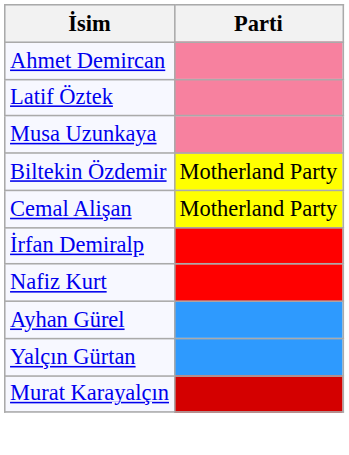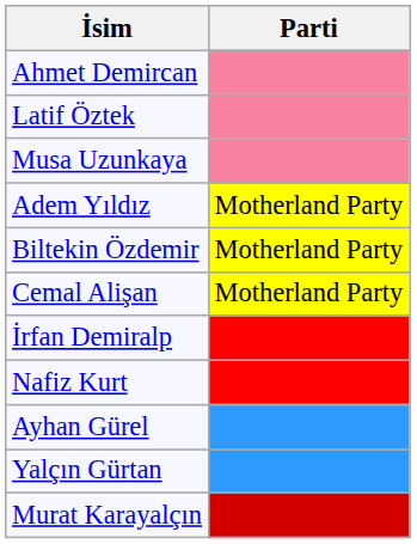 <table class="wikitable sortable" style="border:1px solid #8888aa; background-color:#f7f8ff; padding:0px; font-size:90%;">
 <tr>
 <th>İsim</th>
 <th>Parti</th>
 </tr>
 <tr>
 <td><a href='#'>Ahmet Demircan</a></td>
 <td style="background: #F7819F"></td>
 </tr>
 <tr>
 <td><a href='#'>Latif Öztek</a></td>
 <td style="background: #F7819F"></td>
 </tr>
 <tr>
 <td><a href='#'>Musa Uzunkaya</a></td>
 <td style="background: #F7819F"></td>
+</tr>
+<tr>
+<td><a href='#'>Adem Yıldız</a></td>
+<td style="background: #ffff00">Motherland Party</td>
 </tr>
 <tr>
 <td><a href='#'>Biltekin Özdemir</a></td>
 <td style="background: #ffff00">Motherland Party</td>
 </tr>
 <tr>
 <td><a href='#'>Cemal Alişan</a></td>
 <td style="background: #ffff00">Motherland Party</td>
 </tr>
 <tr>
 <td><a href='#'>İrfan Demiralp</a></td>
 <td style="background: #ff0000"></td>
 </tr>
 <tr>
 <td><a href='#'>Nafiz Kurt</a></td>
 <td style="background: #ff0000"></td>
 </tr>
 <tr>
 <td><a href='#'>Ayhan Gürel</a></td>
 <td style="background: #2E9AFE"></td>
 </tr>
 <tr>
 <td><a href='#'>Yalçın Gürtan</a></td>
 <td style="background: #2E9AFE"></td>
 </tr>
 <tr>
 <td><a href='#'>Murat Karayalçın</a></td>
 <td style="background: #d40000"></td>
 </tr>
 </table>
